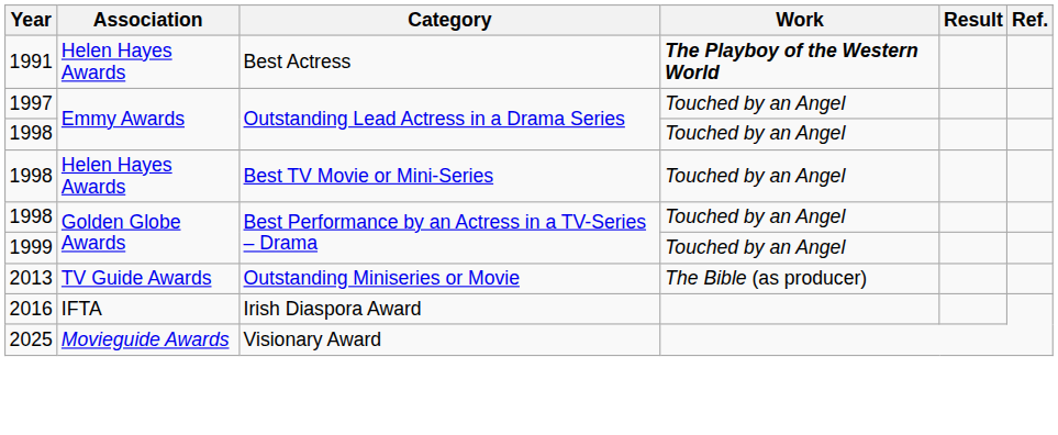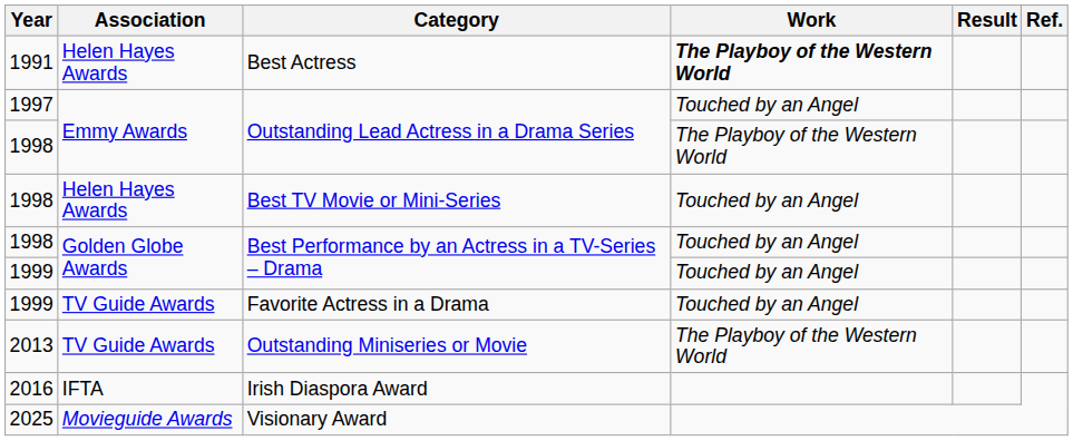 <table class="wikitable sortable">
 <tr>
 <th>Year</th>
 <th>Association</th>
 <th>Category</th>
 <th>Work</th>
 <th>Result</th>
 <th class="unsortable">Ref.</th>
 </tr>
 <tr>
 <td>1991</td>
 <td><a href='#'>Helen Hayes Awards</a></td>
 <td>Best Actress</td>
 <td><strong><em>The Playboy of the Western World</em></strong></td>
 <td></td>
 <td align="center"></td>
 </tr>
 <tr>
 <td>1997</td>
 <td rowspan=2><a href='#'>Emmy Awards</a></td>
 <td rowspan=2><a href='#'>Outstanding Lead Actress in a Drama Series</a></td>
 <td><em>Touched by an Angel</em></td>
 <td></td>
 <td align="center"></td>
 </tr>
 <tr>
 <td>1998</td>
-<td><em>Touched by an Angel</em></td>
+<td><em>The Playboy of the Western World</em></td>
 <td></td>
 <td align="center"></td>
 </tr>
 <tr>
 <td>1998</td>
 <td><a href='#'>Helen Hayes Awards</a></td>
 <td><a href='#'>Best TV Movie or Mini-Series</a></td>
 <td><em>Touched by an Angel</em></td>
 <td></td>
 <td></td>
 </tr>
 <tr>
 <td>1998</td>
 <td rowspan=2><a href='#'>Golden Globe Awards</a></td>
 <td rowspan=2><a href='#'>Best Performance by an Actress in a TV-Series – Drama</a></td>
 <td><em>Touched by an Angel</em></td>
 <td></td>
 <td align="center"></td>
 </tr>
 <tr>
 <td>1999</td>
 <td><em>Touched by an Angel</em></td>
 <td></td>
 <td align="center"></td>
 </tr>
 <tr>
+<td>1999</td>
+<td><a href='#'>TV Guide Awards</a></td>
+<td>Favorite Actress in a Drama</td>
+<td><em>Touched by an Angel</em></td>
+<td></td>
+<td align="center"></td>
+</tr>
+<tr>
 <td>2013</td>
 <td><a href='#'>TV Guide Awards</a></td>
 <td><a href='#'>Outstanding Miniseries or Movie</a></td>
-<td><em>The Bible</em> (as producer)</td>
+<td><em>The Playboy of the Western World</em></td>
 <td></td>
 <td></td>
 </tr>
 <tr>
 <td>2016</td>
 <td>IFTA</td>
 <td>Irish Diaspora Award</td>
 <td></td>
 <td></td>
 </tr>
 <tr>
 <td>2025</td>
 <td><em><a href='#'>Movieguide Awards</a></em></td>
 <td>Visionary Award</td>
 </tr>
 </table>
